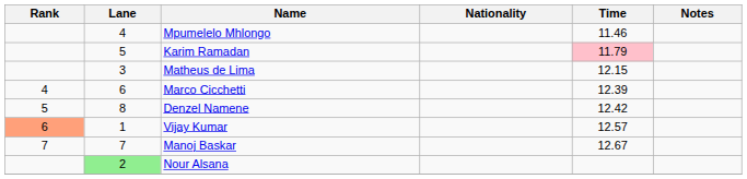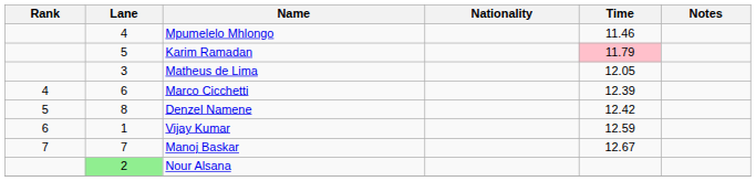 <table class="wikitable sortable" style="text-align:center ; width:50%">
 <tr>
 <th>Rank</th>
 <th>Lane</th>
 <th>Name</th>
 <th>Nationality</th>
 <th>Time</th>
 <th>Notes</th>
 </tr>
 <tr>
 <td></td>
 <td>4</td>
 <td align=left><a href='#'>Mpumelelo Mhlongo</a></td>
 <td align=left></td>
 <td>11.46</td>
 <td></td>
 </tr>
 <tr>
 <td></td>
 <td>5</td>
 <td align=left><a href='#'>Karim Ramadan</a></td>
 <td align=left></td>
 <td style="background: pink;">11.79</td>
 <td></td>
 </tr>
 <tr>
 <td></td>
 <td>3</td>
 <td align=left><a href='#'>Matheus de Lima</a></td>
 <td align=left></td>
-<td>12.15</td>
+<td>12.05</td>
 <td></td>
 </tr>
 <tr>
 <td>4</td>
 <td>6</td>
 <td align=left><a href='#'>Marco Cicchetti</a></td>
 <td align=left></td>
 <td>12.39</td>
 <td></td>
 </tr>
 <tr>
 <td>5</td>
 <td>8</td>
 <td align=left><a href='#'>Denzel Namene</a></td>
 <td align=left></td>
 <td>12.42</td>
 <td></td>
 </tr>
 <tr>
-<td style="background: lightsalmon;">6</td>
+<td>6</td>
 <td>1</td>
 <td align=left><a href='#'>Vijay Kumar</a></td>
 <td align=left></td>
-<td>12.57</td>
+<td>12.59</td>
 <td></td>
 </tr>
 <tr>
 <td>7</td>
 <td>7</td>
 <td align=left><a href='#'>Manoj Baskar</a></td>
 <td align=left></td>
 <td>12.67</td>
 <td></td>
 </tr>
 <tr>
 <td></td>
 <td style="background: lightgreen;">2</td>
 <td align=left><a href='#'>Nour Alsana</a></td>
 <td align=left></td>
 <td></td>
 <td></td>
 </tr>
 <tr>
 </tr>
 </table>
